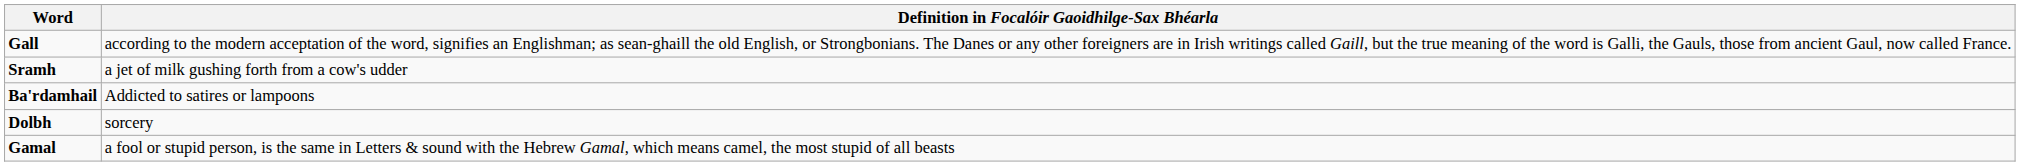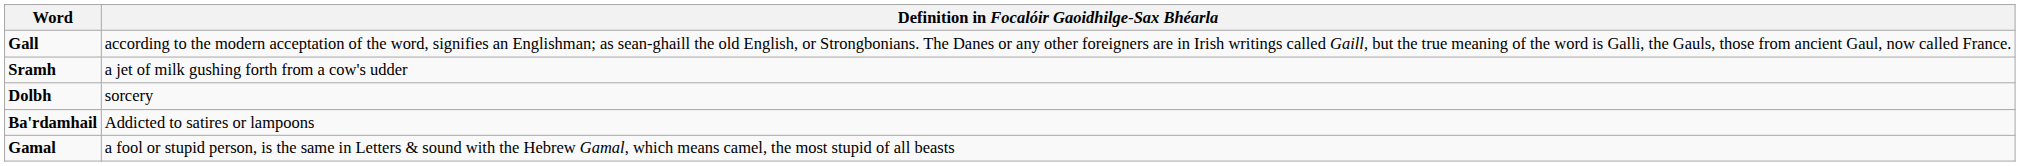 <table class="wikitable">
 <tr>
 <th>Word</th>
 <th>Definition in <em>Focalóir Gaoidhilge-Sax Bhéarla</em></th>
 </tr>
 <tr>
 <td><strong>Gall</strong></td>
 <td>according to the modern acceptation of the word, signifies an Englishman; as sean-ghaill the old English, or Strongbonians. The Danes or any other foreigners are in Irish writings called <em>Gaill</em>, but the true meaning of the word is Galli, the Gauls, those from ancient Gaul, now called France.</td>
 </tr>
 <tr>
 <td><strong>Sramh</strong></td>
 <td>a jet of milk gushing forth from a cow's udder</td>
 </tr>
 <tr>
+<td><strong>Dolbh</strong></td>
+<td>sorcery</td>
+</tr>
+<tr>
 <td><strong>Ba'rdamhail</strong></td>
 <td>Addicted to satires or lampoons</td>
-</tr>
-<tr>
-<td><strong>Dolbh</strong></td>
-<td>sorcery</td>
 </tr>
 <tr>
 <td><strong>Gamal</strong></td>
 <td>a fool or stupid person, is the same in Letters & sound with the Hebrew <em>Gamal</em>, which means camel, the most stupid of all beasts</td>
 </tr>
 </table>
